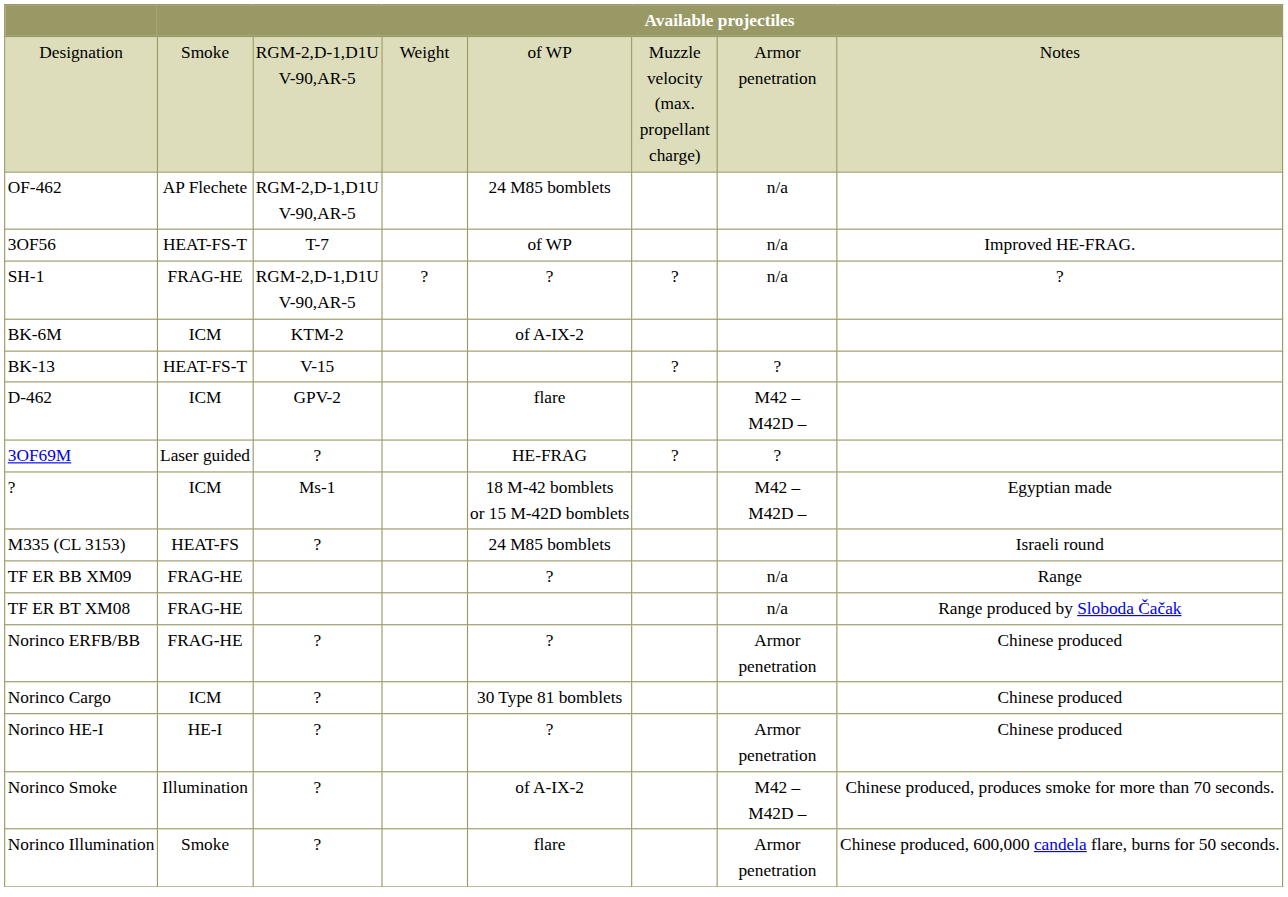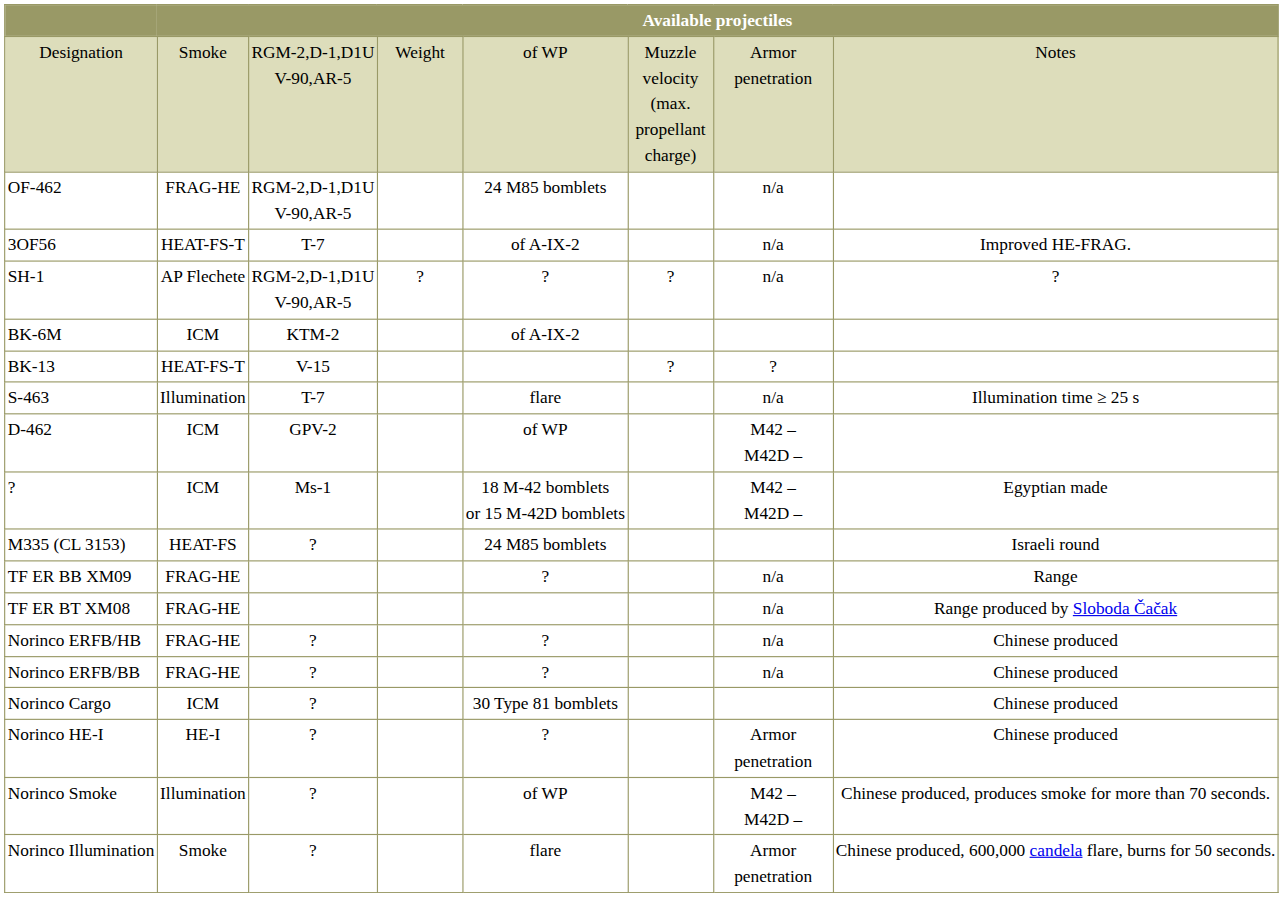 <table border=0 cellspacing=0 cellpadding=2 style="margin:0 0 .5em 1em; background:#fff; border-collapse:collapse; border:1px solid #996; line-height:1.5; font-size:95%">
 <tr style="vertical-align:top; text-align:center; border:1px solid #996; background:#996; color:#fff;">
 <td></td>
 <td colspan="7"><strong>Available projectiles</strong></td>
 </tr>
 <tr style="vertical-align:top; border:1px solid #996; background:#ddb; text-align:center;">
 <td style="border:1px solid #996;">Designation</td>
 <td style="border:1px solid #996">Smoke</td>
 <td style="border:1px solid #996">RGM-2,D-1,D1U<br> V-90,AR-5</td>
 <td style="width:70px; border:1px solid #996;">Weight</td>
 <td style="border:1px solid #996"> of WP</td>
 <td style="width:70px; border:1px solid #996;">Muzzle velocity (max. propellant charge)</td>
 <td style="width:100px; border:1px solid #996;">Armor penetration</td>
 <td style="border:1px solid #996;">Notes</td>
 </tr>
 <tr style="vertical-align:top; text-align:center;">
 <td style="border:1px solid #996; text-align:left">OF-462</td>
-<td style="border:1px solid #996">AP Flechete</td>
+<td style="border:1px solid #996">FRAG-HE</td>
 <td style="border:1px solid #996">RGM-2,D-1,D1U<br> V-90,AR-5</td>
 <td style="border:1px solid #996"></td>
 <td style="border:1px solid #996">24 M85 bomblets</td>
 <td style="border:1px solid #996"></td>
 <td style="border:1px solid #996">n/a</td>
 <td style="border:1px solid #996"></td>
 </tr>
 <tr style="vertical-align:top; text-align:center;">
 <td style="border:1px solid #996; text-align:left">3OF56</td>
 <td style="border:1px solid #996">HEAT-FS-T</td>
 <td style="border:1px solid #996">T-7</td>
 <td style="border:1px solid #996"></td>
-<td style="border:1px solid #996"> of WP</td>
+<td style="border:1px solid #996"> of A-IX-2</td>
 <td style="border:1px solid #996"></td>
 <td style="border:1px solid #996">n/a</td>
 <td style="border:1px solid #996">Improved HE-FRAG.</td>
 </tr>
 <tr style="vertical-align:top; text-align:center;">
 <td style="border:1px solid #996; text-align:left">SH-1</td>
-<td style="border:1px solid #996">FRAG-HE</td>
+<td style="border:1px solid #996">AP Flechete</td>
 <td style="border:1px solid #996">RGM-2,D-1,D1U<br> V-90,AR-5</td>
 <td style="border:1px solid #996">?</td>
 <td style="border:1px solid #996">?</td>
 <td style="border:1px solid #996">?</td>
 <td style="border:1px solid #996">n/a</td>
 <td style="border:1px solid #996">?</td>
 </tr>
 <tr style="vertical-align:top; text-align:center;">
 <td style="border:1px solid #996; text-align:left">BK-6M</td>
 <td style="border:1px solid #996">ICM</td>
 <td style="border:1px solid #996">KTM-2</td>
 <td style="border:1px solid #996"></td>
 <td style="border:1px solid #996"> of A-IX-2</td>
 <td style="border:1px solid #996"></td>
 <td style="border:1px solid #996"></td>
 <td style="border:1px solid #996"></td>
 </tr>
 <tr style="vertical-align:top; text-align:center;">
 <td style="border:1px solid #996; text-align:left">BK-13</td>
 <td style="border:1px solid #996">HEAT-FS-T</td>
 <td style="border:1px solid #996">V-15</td>
 <td style="border:1px solid #996"></td>
 <td style="border:1px solid #996"></td>
 <td style="border:1px solid #996">?</td>
 <td style="border:1px solid #996">?</td>
 <td style="border:1px solid #996"></td>
 </tr>
 <tr style="vertical-align:top; text-align:center;">
+<td style="border:1px solid #996; text-align:left">S-463</td>
+<td style="border:1px solid #996">Illumination</td>
+<td style="border:1px solid #996">T-7</td>
+<td style="border:1px solid #996"></td>
+<td style="border:1px solid #996"> flare</td>
+<td style="border:1px solid #996"></td>
+<td style="border:1px solid #996">n/a</td>
+<td style="border:1px solid #996">Illumination time ≥ 25 s</td>
+</tr>
+<tr style="vertical-align:top; text-align:center;">
 <td style="border:1px solid #996; text-align:left">D-462</td>
 <td style="border:1px solid #996">ICM</td>
 <td style="border:1px solid #996">GPV-2</td>
 <td style="border:1px solid #996"></td>
-<td style="border:1px solid #996"> flare</td>
+<td style="border:1px solid #996"> of WP</td>
 <td style="border:1px solid #996"></td>
 <td style="border:1px solid #996">M42 –  <br> M42D – </td>
-<td style="border:1px solid #996"></td>
-</tr>
-<tr style="vertical-align:top; text-align:center;">
-<td style="border:1px solid #996; text-align:left"><a href='#'>3OF69M</a></td>
-<td style="border:1px solid #996">Laser guided</td>
-<td style="border:1px solid #996">?</td>
-<td style="border:1px solid #996"></td>
-<td style="border:1px solid #996"> HE-FRAG</td>
-<td style="border:1px solid #996">?</td>
-<td style="border:1px solid #996">?</td>
 <td style="border:1px solid #996"></td>
 </tr>
 <tr style="vertical-align:top; text-align:center;">
 <td style="border:1px solid #996; text-align:left">?</td>
 <td style="border:1px solid #996">ICM</td>
 <td style="border:1px solid #996">Ms-1</td>
 <td style="border:1px solid #996"></td>
 <td style="border:1px solid #996">18 M-42 bomblets <br> or 15 M-42D bomblets</td>
 <td style="border:1px solid #996"></td>
 <td style="border:1px solid #996">M42 –  <br> M42D – </td>
 <td style="border:1px solid #996">Egyptian made</td>
 </tr>
 <tr style="vertical-align:top; text-align:center;">
 <td style="border:1px solid #996; text-align:left">M335 (CL 3153)</td>
 <td style="border:1px solid #996">HEAT-FS</td>
 <td style="border:1px solid #996">?</td>
 <td style="border:1px solid #996"></td>
 <td style="border:1px solid #996">24 M85 bomblets</td>
 <td style="border:1px solid #996"></td>
 <td style="border:1px solid #996"></td>
 <td style="border:1px solid #996">Israeli round</td>
 </tr>
 <tr style="vertical-align:top; text-align:center;">
 <td style="border:1px solid #996; text-align:left">TF ER BB ХМ09</td>
 <td style="border:1px solid #996">FRAG-HE</td>
 <td style="border:1px solid #996"></td>
 <td style="border:1px solid #996"></td>
 <td style="border:1px solid #996">?</td>
 <td style="border:1px solid #996"></td>
 <td style="border:1px solid #996">n/a</td>
 <td style="border:1px solid #996">Range </td>
 </tr>
 <tr style="vertical-align:top; text-align:center;">
 <td style="border:1px solid #996; text-align:left">TF ER BT ХМ08</td>
 <td style="border:1px solid #996">FRAG-HE</td>
 <td style="border:1px solid #996"></td>
 <td style="border:1px solid #996"></td>
 <td style="border:1px solid #996"></td>
 <td style="border:1px solid #996"></td>
 <td style="border:1px solid #996">n/a</td>
 <td style="border:1px solid #996">Range  produced by <a href='#'>Sloboda Čačak</a></td>
 </tr>
 <tr style="vertical-align:top; text-align:center;">
+<td style="border:1px solid #996; text-align:left">Norinco ERFB/HB</td>
+<td style="border:1px solid #996">FRAG-HE</td>
+<td style="border:1px solid #996">?</td>
+<td style="border:1px solid #996"></td>
+<td style="border:1px solid #996">?</td>
+<td style="border:1px solid #996"></td>
+<td style="border:1px solid #996">n/a</td>
+<td style="border:1px solid #996">Chinese produced</td>
+</tr>
+<tr style="vertical-align:top; text-align:center;">
 <td style="border:1px solid #996; text-align:left">Norinco ERFB/BB</td>
 <td style="border:1px solid #996">FRAG-HE</td>
 <td style="border:1px solid #996">?</td>
 <td style="border:1px solid #996"></td>
 <td style="border:1px solid #996">?</td>
 <td style="border:1px solid #996"></td>
-<td style="width:100px; border:1px solid #996;">Armor penetration</td>
+<td style="border:1px solid #996">n/a</td>
 <td style="border:1px solid #996">Chinese produced</td>
 </tr>
 <tr style="vertical-align:top; text-align:center;">
 <td style="border:1px solid #996; text-align:left">Norinco Cargo</td>
 <td style="border:1px solid #996">ICM</td>
 <td style="border:1px solid #996">?</td>
 <td style="border:1px solid #996"></td>
 <td style="border:1px solid #996">30 Type 81 bomblets</td>
 <td style="border:1px solid #996"></td>
 <td style="border:1px solid #996"></td>
 <td style="border:1px solid #996">Chinese produced</td>
 </tr>
 <tr style="vertical-align:top; text-align:center;">
 <td style="border:1px solid #996; text-align:left">Norinco HE-I</td>
 <td style="border:1px solid #996">HE-I</td>
 <td style="border:1px solid #996">?</td>
 <td style="border:1px solid #996"></td>
 <td style="border:1px solid #996">?</td>
 <td style="border:1px solid #996"></td>
 <td style="width:100px; border:1px solid #996;">Armor penetration</td>
 <td style="border:1px solid #996">Chinese produced</td>
 </tr>
 <tr style="vertical-align:top; text-align:center;">
 <td style="border:1px solid #996; text-align:left">Norinco Smoke</td>
 <td style="border:1px solid #996">Illumination</td>
 <td style="border:1px solid #996">?</td>
 <td style="border:1px solid #996"></td>
-<td style="border:1px solid #996"> of A-IX-2</td>
+<td style="border:1px solid #996"> of WP</td>
 <td style="border:1px solid #996"></td>
 <td style="border:1px solid #996">M42 –  <br> M42D – </td>
 <td style="border:1px solid #996">Chinese produced, produces smoke for more than 70 seconds.</td>
 </tr>
 <tr style="vertical-align:top; text-align:center;">
 <td style="border:1px solid #996; text-align:left">Norinco Illumination</td>
 <td style="border:1px solid #996">Smoke</td>
 <td style="border:1px solid #996">?</td>
 <td style="border:1px solid #996"></td>
 <td style="border:1px solid #996"> flare</td>
 <td style="border:1px solid #996"></td>
 <td style="width:100px; border:1px solid #996;">Armor penetration</td>
 <td style="border:1px solid #996">Chinese produced, 600,000 <a href='#'>candela</a> flare, burns for 50 seconds.</td>
 </tr>
 </table>
